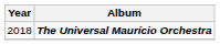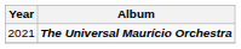 <table class="wikitable">
 <tr>
 <th>Year</th>
 <th>Album</th>
 </tr>
 <tr>
-<td>2018</td>
+<td>2021</td>
 <td><strong><em>The Universal Maurício Orchestra</em></strong> </td>
 </tr>
 <tr>
 </tr>
 </table>
